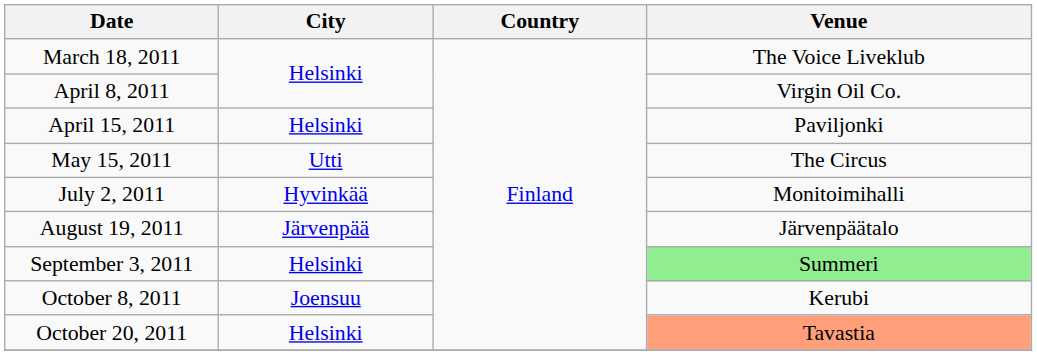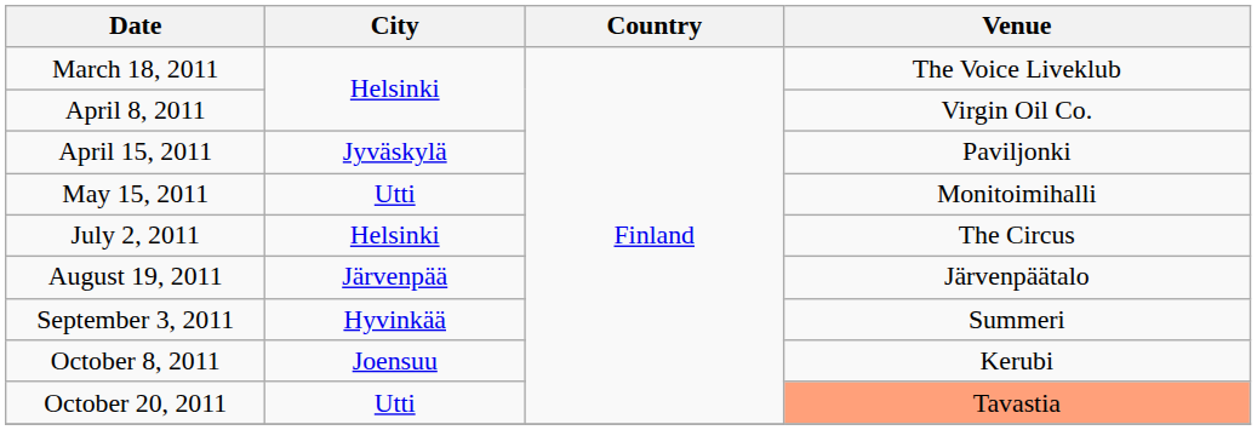 <table class="wikitable" style="text-align:center;">
 <tr>
 <th width="150">Date</th>
 <th width="150">City</th>
 <th width="150">Country</th>
 <th width="275">Venue</th>
 </tr>
 <tr>
 <td>March 18, 2011</td>
 <td rowspan="2"><a href='#'>Helsinki</a></td>
 <td rowspan="9"><a href='#'>Finland</a></td>
 <td>The Voice Liveklub</td>
 </tr>
 <tr>
 <td>April 8, 2011</td>
 <td>Virgin Oil Co.</td>
 </tr>
 <tr>
 <td>April 15, 2011</td>
-<td><a href='#'>Helsinki</a></td>
+<td><a href='#'>Jyväskylä</a></td>
 <td>Paviljonki</td>
 </tr>
 <tr>
 <td>May 15, 2011</td>
 <td><a href='#'>Utti</a></td>
-<td>The Circus</td>
+<td>Monitoimihalli</td>
 </tr>
 <tr>
 <td>July 2, 2011</td>
-<td><a href='#'>Hyvinkää</a></td>
-<td>Monitoimihalli</td>
+<td><a href='#'>Helsinki</a></td>
+<td>The Circus</td>
 </tr>
 <tr>
 <td>August 19, 2011</td>
 <td><a href='#'>Järvenpää</a></td>
 <td>Järvenpäätalo</td>
 </tr>
 <tr>
 <td>September 3, 2011</td>
-<td><a href='#'>Helsinki</a></td>
-<td style="background: lightgreen;">Summeri</td>
+<td><a href='#'>Hyvinkää</a></td>
+<td>Summeri</td>
 </tr>
 <tr>
 <td>October 8, 2011</td>
 <td><a href='#'>Joensuu</a></td>
 <td>Kerubi</td>
 </tr>
 <tr>
 <td>October 20, 2011</td>
-<td><a href='#'>Helsinki</a></td>
+<td><a href='#'>Utti</a></td>
 <td style="background: lightsalmon;">Tavastia</td>
 </tr>
 <tr>
 </tr>
 </table>
